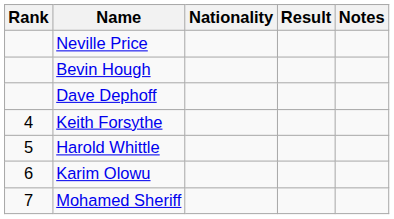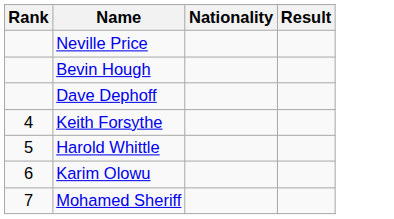 <table class="wikitable sortable" style=" text-align:center">
 <tr>
 <th>Rank</th>
 <th>Name</th>
 <th>Nationality</th>
 <th>Result</th>
-<th>Notes</th>
 </tr>
 <tr>
 <td></td>
 <td align=left><a href='#'>Neville Price</a></td>
 <td align=left></td>
-<td></td>
 <td></td>
 </tr>
 <tr>
 <td></td>
 <td align=left><a href='#'>Bevin Hough</a></td>
 <td align=left></td>
 <td></td>
-<td></td>
 </tr>
 <tr>
 <td></td>
 <td align=left><a href='#'>Dave Dephoff</a></td>
 <td align=left></td>
-<td></td>
 <td></td>
 </tr>
 <tr>
 <td>4</td>
 <td align=left><a href='#'>Keith Forsythe</a></td>
 <td align=left></td>
 <td></td>
-<td></td>
 </tr>
 <tr>
 <td>5</td>
 <td align=left><a href='#'>Harold Whittle</a></td>
 <td align=left></td>
-<td></td>
 <td></td>
 </tr>
 <tr>
 <td>6</td>
 <td align=left><a href='#'>Karim Olowu</a></td>
 <td align=left></td>
 <td></td>
-<td></td>
 </tr>
 <tr>
 <td>7</td>
 <td align=left><a href='#'>Mohamed Sheriff</a></td>
 <td align=left></td>
 <td></td>
-<td></td>
 </tr>
 </table>
